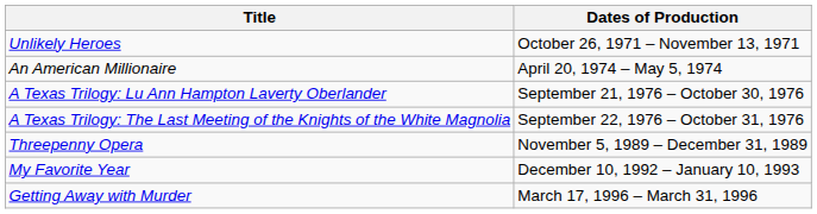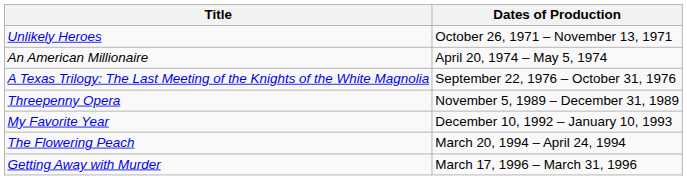 <table class="wikitable">
 <tr>
 <th>Title</th>
 <th>Dates of Production</th>
 </tr>
 <tr>
 <td><em><a href='#'>Unlikely Heroes</a></em></td>
 <td>October 26, 1971 – November 13, 1971</td>
 </tr>
 <tr>
 <td><em>An American Millionaire</em></td>
 <td>April 20, 1974 – May 5, 1974</td>
 </tr>
 <tr>
-<td><em><a href='#'>A Texas Trilogy: Lu Ann Hampton Laverty Oberlander</a></em></td>
-<td>September 21, 1976 – October 30, 1976</td>
-</tr>
-<tr>
 <td><em><a href='#'>A Texas Trilogy: The Last Meeting of the Knights of the White Magnolia</a></em></td>
 <td>September 22, 1976 – October 31, 1976</td>
 </tr>
 <tr>
 <td><em><a href='#'>Threepenny Opera</a></em></td>
 <td>November 5, 1989 – December 31, 1989</td>
 </tr>
 <tr>
 <td><em><a href='#'>My Favorite Year</a></em></td>
 <td>December 10, 1992 – January 10, 1993</td>
 </tr>
 <tr>
+<td><em><a href='#'>The Flowering Peach</a></em></td>
+<td>March 20, 1994 – April 24, 1994</td>
+</tr>
+<tr>
 <td><em><a href='#'>Getting Away with Murder</a></em></td>
 <td>March 17, 1996 – March 31, 1996</td>
 </tr>
 </table>
